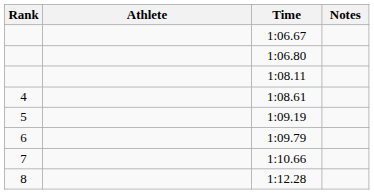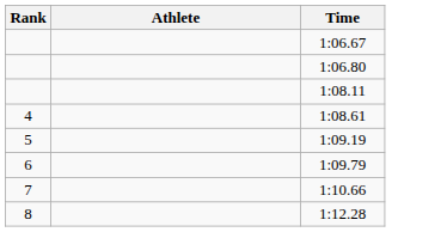 <table class="wikitable" style="text-align:center">
 <tr>
 <th width=40>Rank</th>
 <th width=250>Athlete</th>
 <th width=80>Time</th>
-<th width=50>Notes</th>
 </tr>
 <tr>
 <td></td>
 <td align=left></td>
 <td>1:06.67</td>
-<td></td>
 </tr>
 <tr>
 <td></td>
 <td align=left></td>
 <td>1:06.80</td>
-<td></td>
 </tr>
 <tr>
 <td></td>
 <td align=left></td>
 <td>1:08.11</td>
-<td></td>
 </tr>
 <tr>
 <td>4</td>
 <td align=left></td>
 <td>1:08.61</td>
-<td></td>
 </tr>
 <tr>
 <td>5</td>
 <td align=left></td>
 <td>1:09.19</td>
-<td></td>
 </tr>
 <tr>
 <td>6</td>
 <td align=left></td>
 <td>1:09.79</td>
-<td></td>
 </tr>
 <tr>
 <td>7</td>
 <td align=left></td>
 <td>1:10.66</td>
-<td></td>
 </tr>
 <tr>
 <td>8</td>
 <td align=left></td>
 <td>1:12.28</td>
-<td></td>
 </tr>
 </table>
